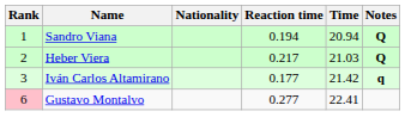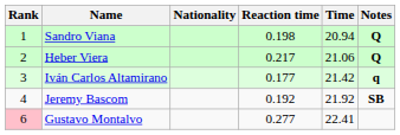 <table class="wikitable sortable" style="text-align:center">
 <tr>
 <th>Rank</th>
 <th>Name</th>
 <th>Nationality</th>
 <th>Reaction time</th>
 <th>Time</th>
 <th>Notes</th>
 </tr>
 <tr bgcolor=ccffcc>
 <td>1</td>
 <td align=left><a href='#'>Sandro Viana</a></td>
 <td align=left></td>
-<td>0.194</td>
+<td>0.198</td>
 <td>20.94</td>
 <td><strong>Q</strong></td>
 </tr>
 <tr bgcolor=ccffcc>
 <td>2</td>
 <td align=left><a href='#'>Heber Viera</a></td>
 <td align=left></td>
 <td>0.217</td>
-<td>21.03</td>
+<td>21.06</td>
 <td><strong>Q</strong></td>
 </tr>
 <tr bgcolor=ddffdd>
 <td>3</td>
 <td align=left><a href='#'>Iván Carlos Altamirano</a></td>
 <td align=left></td>
 <td>0.177</td>
 <td>21.42</td>
 <td><strong>q</strong></td>
 </tr>
 <tr>
+<td>4</td>
+<td align=left><a href='#'>Jeremy Bascom</a></td>
+<td align=left></td>
+<td>0.192</td>
+<td>21.92</td>
+<td><strong>SB</strong></td>
+</tr>
+<tr>
 <td style="background: pink;">6</td>
 <td align=left><a href='#'>Gustavo Montalvo</a></td>
 <td align=left></td>
 <td>0.277</td>
 <td>22.41</td>
 <td></td>
 </tr>
 </table>
